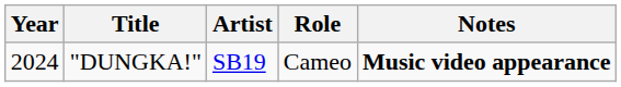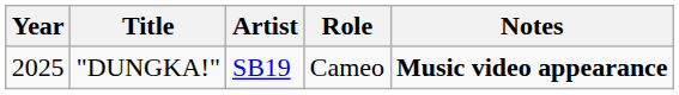 <table class="wikitable">
 <tr>
 <th>Year</th>
 <th>Title</th>
 <th>Artist</th>
 <th>Role</th>
 <th>Notes</th>
 </tr>
 <tr>
-<td>2024</td>
+<td>2025</td>
 <td>"DUNGKA!"</td>
 <td><a href='#'>SB19</a></td>
 <td>Cameo</td>
 <td><strong>Music video appearance</strong></td>
 </tr>
 </table>
